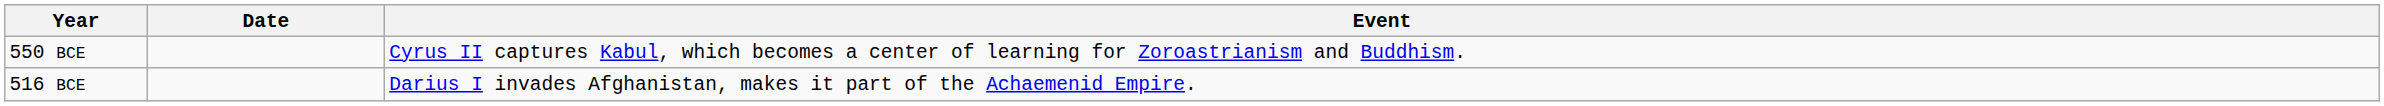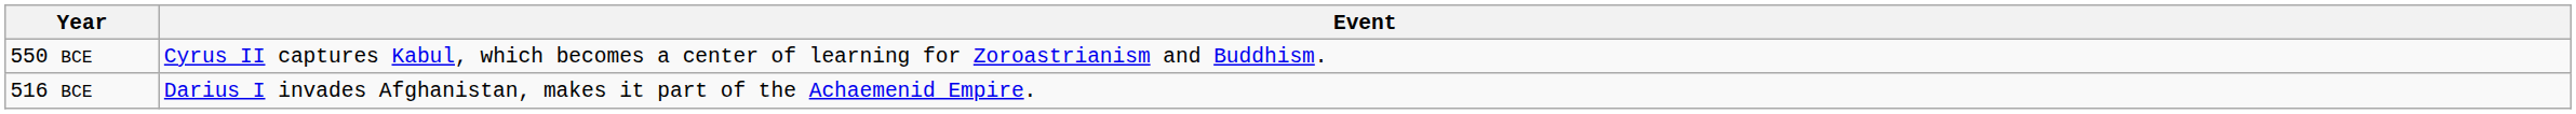 <table class="wikitable" width="100%">
 <tr>
 <th style="width:6%">Year</th>
-<th style="width:10%">Date</th>
 <th>Event</th>
 </tr>
 <tr>
 <td>550 <small>BCE</small></td>
-<td></td>
 <td><a href='#'>Cyrus II</a> captures <a href='#'>Kabul</a>, which becomes a center of learning for <a href='#'>Zoroastrianism</a> and <a href='#'>Buddhism</a>.</td>
 </tr>
 <tr>
 <td>516 <small>BCE</small></td>
-<td></td>
 <td><a href='#'>Darius I</a> invades Afghanistan, makes it part of the <a href='#'>Achaemenid Empire</a>.</td>
 </tr>
 </table>
